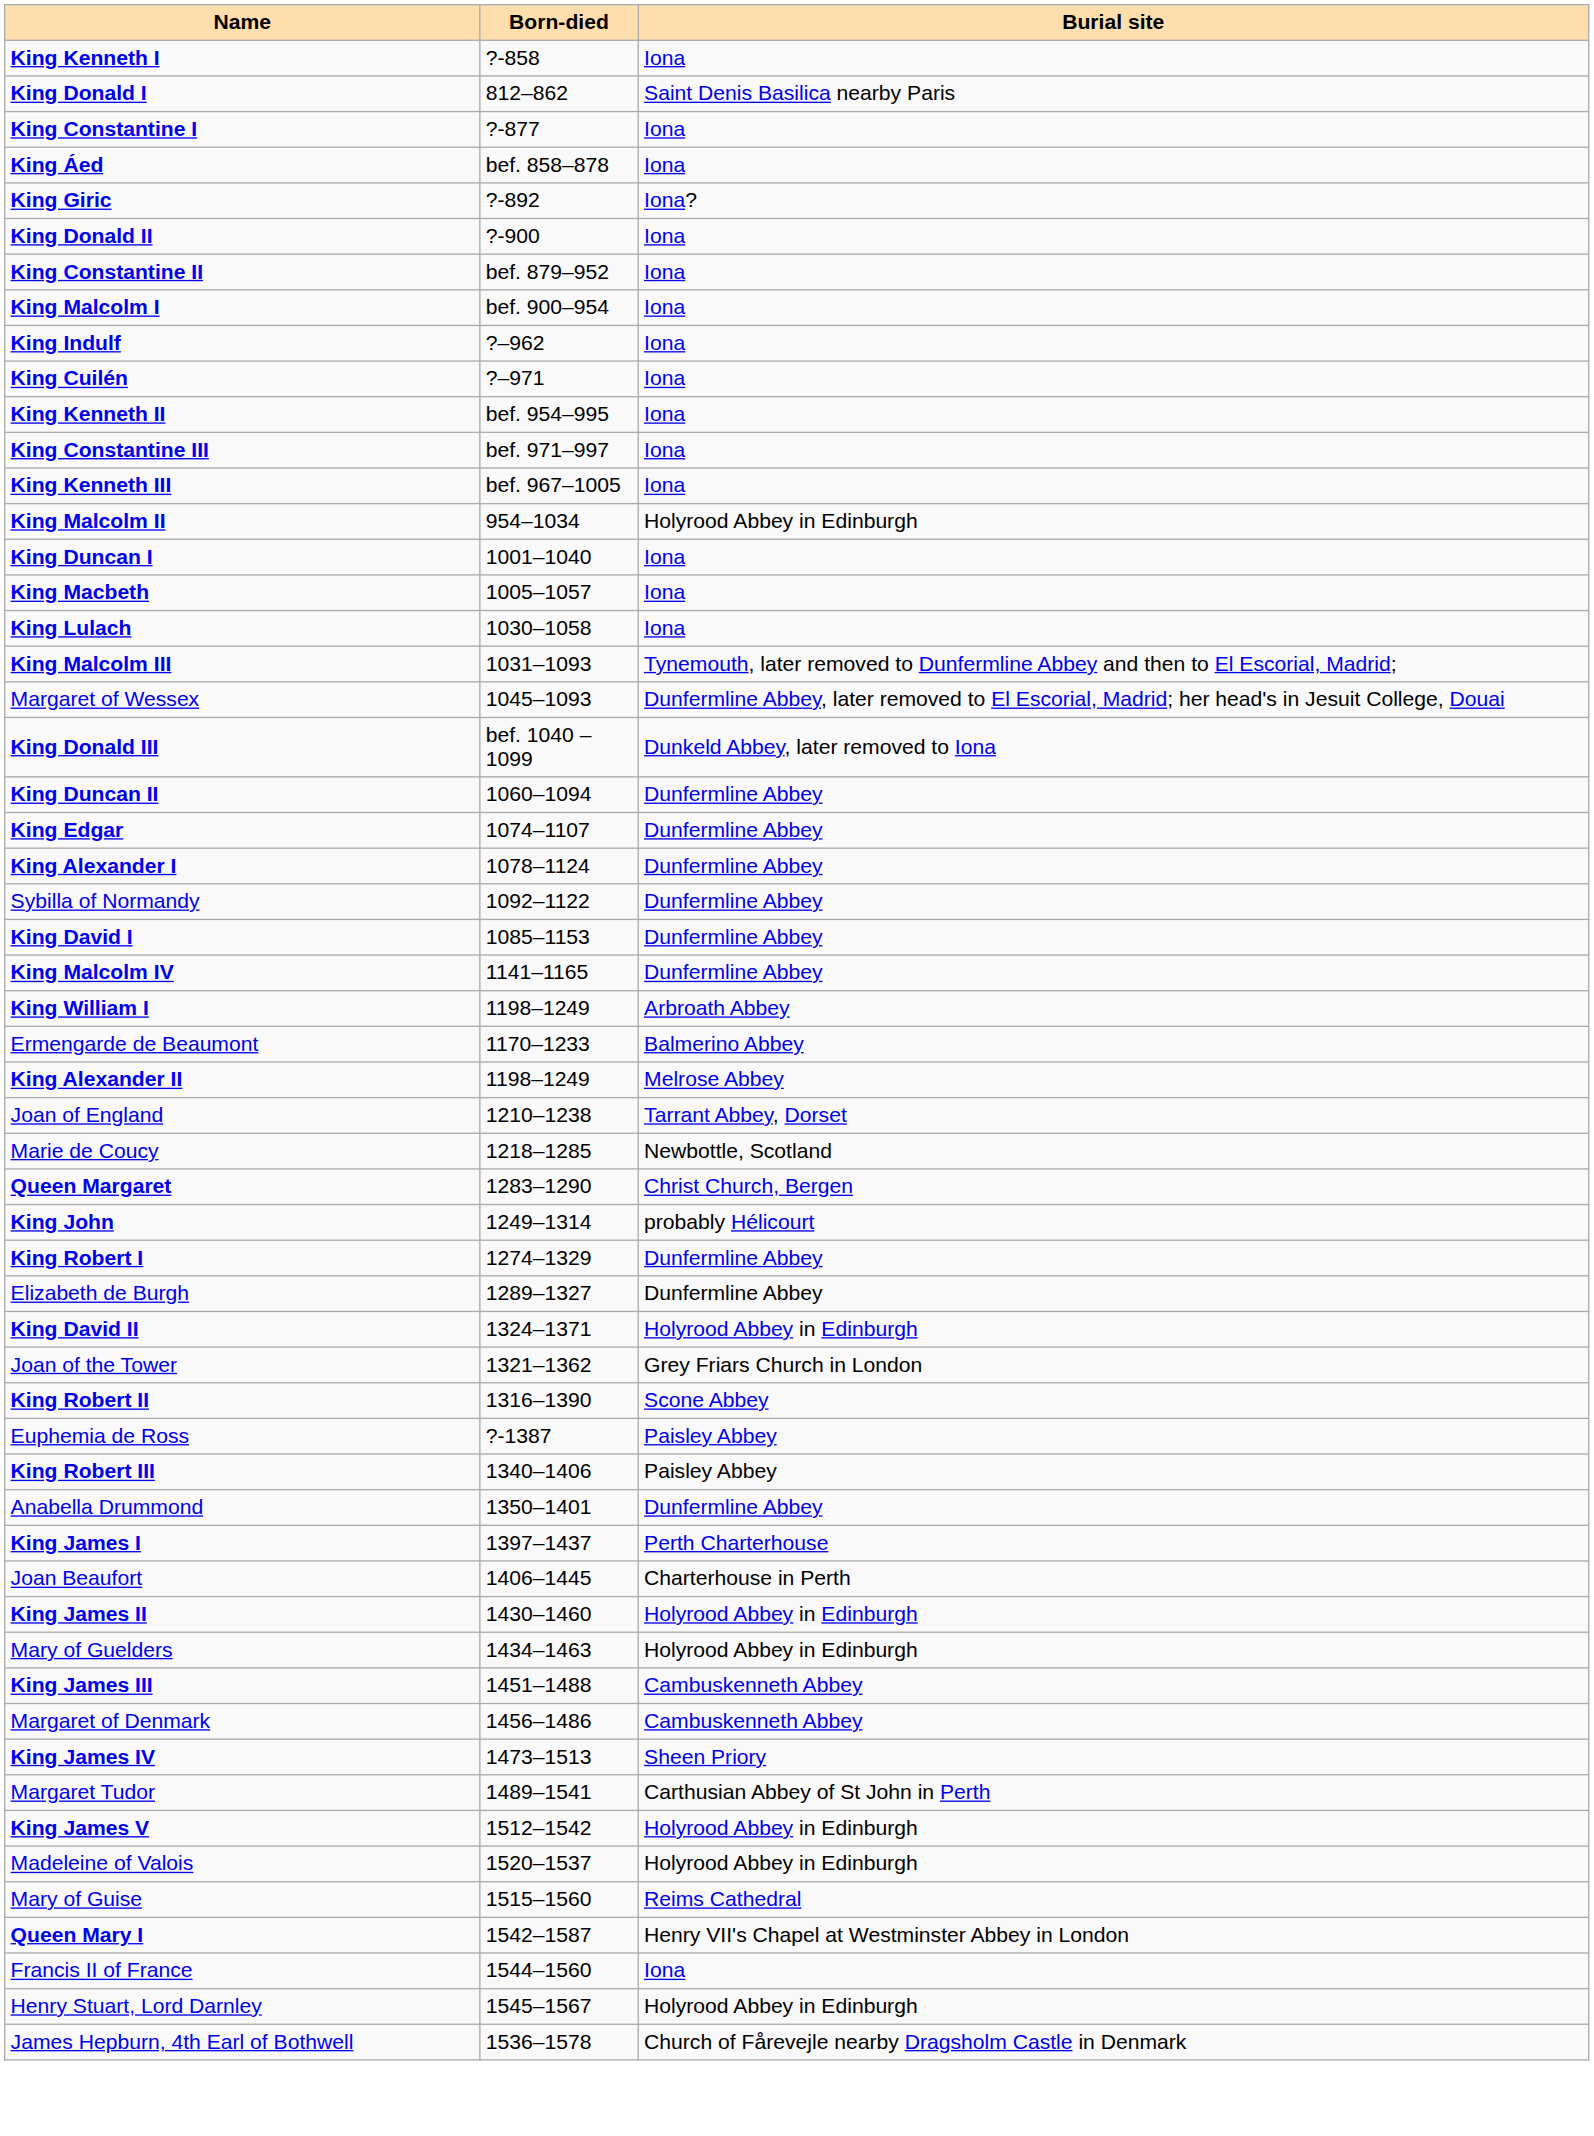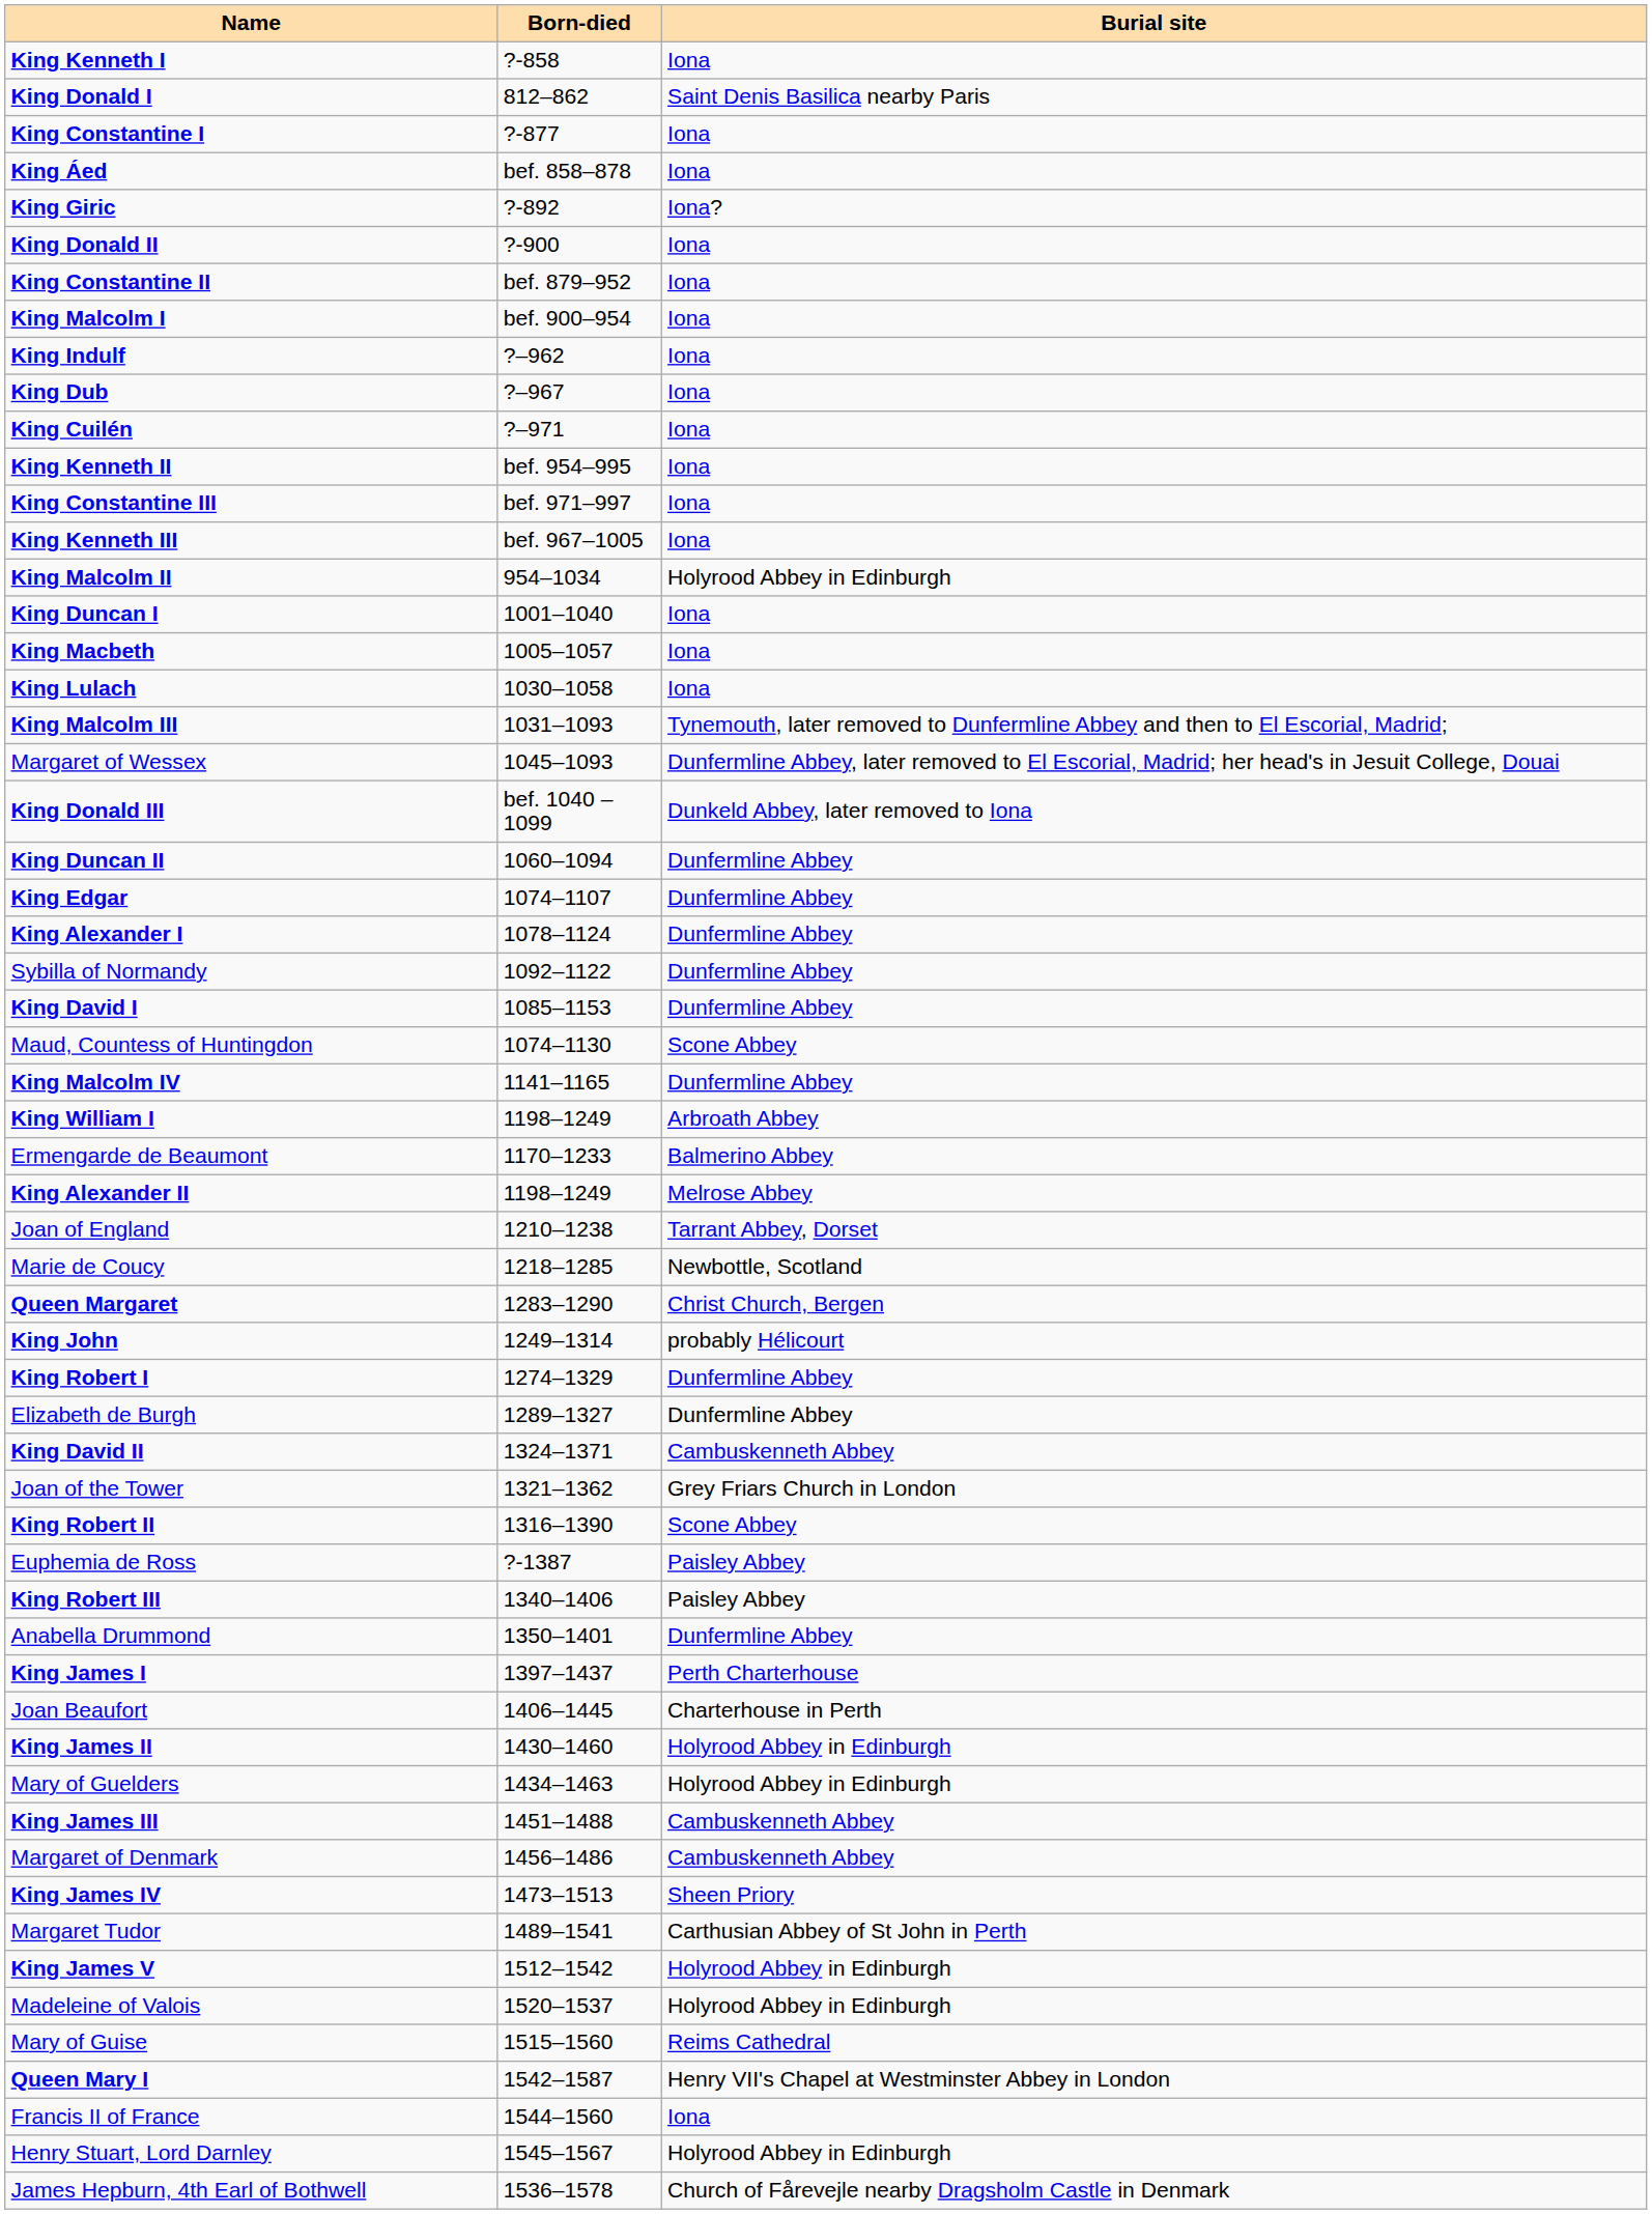 <table width = "95%" border = 1 border="1" cellpadding="4" cellspacing="0" style="margin: 0.5em 1em 0.5em 0; background: #f9f9f9; border: 1px #aaa solid; border-collapse: collapse;">
 <tr>
 <th width="30%" bgcolor="#ffdead">Name</th>
 <th width="10%" bgcolor="#ffdead">Born-died</th>
 <th width="90%" bgcolor="#ffdead">Burial site</th>
 </tr>
 <tr>
 <td><strong><a href='#'>King Kenneth I</a></strong></td>
 <td>?-858</td>
 <td><a href='#'>Iona</a></td>
 </tr>
 <tr>
 <td><strong><a href='#'>King Donald I</a></strong></td>
 <td>812–862</td>
 <td><a href='#'>Saint Denis Basilica</a> nearby Paris</td>
 </tr>
 <tr>
 <td><strong><a href='#'>King Constantine I</a></strong></td>
 <td>?-877</td>
 <td><a href='#'>Iona</a></td>
 </tr>
 <tr>
 <td><strong><a href='#'>King Áed</a></strong></td>
 <td>bef. 858–878</td>
 <td><a href='#'>Iona</a></td>
 </tr>
 <tr>
 <td><strong><a href='#'>King Giric</a></strong></td>
 <td>?-892</td>
 <td><a href='#'>Iona</a>?</td>
 </tr>
 <tr>
 <td><strong><a href='#'>King Donald II</a></strong></td>
 <td>?-900</td>
 <td><a href='#'>Iona</a></td>
 </tr>
 <tr>
 <td><strong><a href='#'>King Constantine II</a></strong></td>
 <td>bef. 879–952</td>
 <td><a href='#'>Iona</a></td>
 </tr>
 <tr>
 <td><strong><a href='#'>King Malcolm I</a></strong></td>
 <td>bef. 900–954</td>
 <td><a href='#'>Iona</a></td>
 </tr>
 <tr>
 <td><strong><a href='#'>King Indulf</a></strong></td>
 <td>?–962</td>
+<td><a href='#'>Iona</a></td>
+</tr>
+<tr>
+<td><strong><a href='#'>King Dub</a></strong></td>
+<td>?–967</td>
 <td><a href='#'>Iona</a></td>
 </tr>
 <tr>
 <td><strong><a href='#'>King Cuilén</a></strong></td>
 <td>?–971</td>
 <td><a href='#'>Iona</a></td>
 </tr>
 <tr>
 <td><strong><a href='#'>King Kenneth II</a></strong></td>
 <td>bef. 954–995</td>
 <td><a href='#'>Iona</a></td>
 </tr>
 <tr>
 <td><strong><a href='#'>King Constantine III</a></strong></td>
 <td>bef. 971–997</td>
 <td><a href='#'>Iona</a></td>
 </tr>
 <tr>
 <td><strong><a href='#'>King Kenneth III</a></strong></td>
 <td>bef. 967–1005</td>
 <td><a href='#'>Iona</a></td>
 </tr>
 <tr>
 <td><strong><a href='#'>King Malcolm II</a></strong></td>
 <td>954–1034</td>
 <td>Holyrood Abbey in Edinburgh</td>
 </tr>
 <tr>
 <td><strong><a href='#'>King Duncan I</a></strong></td>
 <td>1001–1040</td>
 <td><a href='#'>Iona</a></td>
 </tr>
 <tr>
 <td><strong><a href='#'>King Macbeth</a></strong></td>
 <td>1005–1057</td>
 <td><a href='#'>Iona</a></td>
 </tr>
 <tr>
 <td><strong><a href='#'>King Lulach</a></strong></td>
 <td>1030–1058</td>
 <td><a href='#'>Iona</a></td>
 </tr>
 <tr>
 <td><strong><a href='#'>King Malcolm III</a></strong></td>
 <td>1031–1093</td>
 <td><a href='#'>Tynemouth</a>, later removed to <a href='#'>Dunfermline Abbey</a> and then to <a href='#'>El Escorial, Madrid</a>;</td>
 </tr>
 <tr>
 <td><a href='#'>Margaret of Wessex</a></td>
 <td>1045–1093</td>
 <td><a href='#'>Dunfermline Abbey</a>, later removed to <a href='#'>El Escorial, Madrid</a>; her head's in Jesuit College, <a href='#'>Douai</a></td>
 </tr>
 <tr>
 <td><strong><a href='#'>King Donald III</a></strong></td>
 <td>bef. 1040 – 1099</td>
 <td><a href='#'>Dunkeld Abbey</a>, later removed to <a href='#'>Iona</a></td>
 </tr>
 <tr>
 <td><strong><a href='#'>King Duncan II</a></strong></td>
 <td>1060–1094</td>
 <td><a href='#'>Dunfermline Abbey</a></td>
 </tr>
 <tr>
 <td><strong><a href='#'>King Edgar</a></strong></td>
 <td>1074–1107</td>
 <td><a href='#'>Dunfermline Abbey</a></td>
 </tr>
 <tr>
 <td><strong><a href='#'>King Alexander I</a></strong></td>
 <td>1078–1124</td>
 <td><a href='#'>Dunfermline Abbey</a></td>
 </tr>
 <tr>
 <td><a href='#'>Sybilla of Normandy</a></td>
 <td>1092–1122</td>
 <td><a href='#'>Dunfermline Abbey</a></td>
 </tr>
 <tr>
 <td><strong><a href='#'>King David I</a></strong></td>
 <td>1085–1153</td>
 <td><a href='#'>Dunfermline Abbey</a></td>
 </tr>
 <tr>
+<td><a href='#'>Maud, Countess of Huntingdon</a></td>
+<td>1074–1130</td>
+<td><a href='#'>Scone Abbey</a></td>
+</tr>
+<tr>
 <td><strong><a href='#'>King Malcolm IV</a></strong></td>
 <td>1141–1165</td>
 <td><a href='#'>Dunfermline Abbey</a></td>
 </tr>
 <tr>
 <td><strong><a href='#'>King William I</a></strong></td>
 <td>1198–1249</td>
 <td><a href='#'>Arbroath Abbey</a></td>
 </tr>
 <tr>
 <td><a href='#'>Ermengarde de Beaumont</a></td>
 <td>1170–1233</td>
 <td><a href='#'>Balmerino Abbey</a></td>
 </tr>
 <tr>
 <td><strong><a href='#'>King Alexander II</a></strong></td>
 <td>1198–1249</td>
 <td><a href='#'>Melrose Abbey</a></td>
 </tr>
 <tr>
 <td><a href='#'>Joan of England</a></td>
 <td>1210–1238</td>
 <td><a href='#'>Tarrant Abbey</a>, <a href='#'>Dorset</a></td>
 </tr>
 <tr>
 <td><a href='#'>Marie de Coucy</a></td>
 <td>1218–1285</td>
 <td>Newbottle, Scotland</td>
 </tr>
 <tr>
 <td><strong><a href='#'>Queen Margaret</a></strong></td>
 <td>1283–1290</td>
 <td><a href='#'>Christ Church, Bergen</a></td>
 </tr>
 <tr>
 <td><strong><a href='#'>King John</a></strong></td>
 <td>1249–1314</td>
 <td>probably <a href='#'>Hélicourt</a></td>
 </tr>
 <tr>
 <td><strong><a href='#'>King Robert I</a></strong></td>
 <td>1274–1329</td>
 <td><a href='#'>Dunfermline Abbey</a></td>
 </tr>
 <tr>
 <td><a href='#'>Elizabeth de Burgh</a></td>
 <td>1289–1327</td>
 <td>Dunfermline Abbey</td>
 </tr>
 <tr>
 <td><strong><a href='#'>King David II</a></strong></td>
 <td>1324–1371</td>
-<td><a href='#'>Holyrood Abbey</a> in <a href='#'>Edinburgh</a></td>
+<td><a href='#'>Cambuskenneth Abbey</a></td>
 </tr>
 <tr>
 <td><a href='#'>Joan of the Tower</a></td>
 <td>1321–1362</td>
 <td>Grey Friars Church in London</td>
 </tr>
 <tr>
 <td><strong><a href='#'>King Robert II</a></strong></td>
 <td>1316–1390</td>
 <td><a href='#'>Scone Abbey</a></td>
 </tr>
 <tr>
 <td><a href='#'>Euphemia de Ross</a></td>
 <td>?-1387</td>
 <td><a href='#'>Paisley Abbey</a></td>
 </tr>
 <tr>
 <td><strong><a href='#'>King Robert III</a></strong></td>
 <td>1340–1406</td>
 <td>Paisley Abbey</td>
 </tr>
 <tr>
 <td><a href='#'>Anabella Drummond</a></td>
 <td>1350–1401</td>
 <td><a href='#'>Dunfermline Abbey</a></td>
 </tr>
 <tr>
 <td><strong><a href='#'>King James I</a></strong></td>
 <td>1397–1437</td>
 <td><a href='#'>Perth Charterhouse</a></td>
 </tr>
 <tr>
 <td><a href='#'>Joan Beaufort</a></td>
 <td>1406–1445</td>
 <td>Charterhouse in Perth</td>
 </tr>
 <tr>
 <td><strong><a href='#'>King James II</a></strong></td>
 <td>1430–1460</td>
 <td><a href='#'>Holyrood Abbey</a> in <a href='#'>Edinburgh</a></td>
 </tr>
 <tr>
 <td><a href='#'>Mary of Guelders</a></td>
 <td>1434–1463</td>
 <td>Holyrood Abbey in Edinburgh</td>
 </tr>
 <tr>
 <td><strong><a href='#'>King James III</a></strong></td>
 <td>1451–1488</td>
 <td><a href='#'>Cambuskenneth Abbey</a></td>
 </tr>
 <tr>
 <td><a href='#'>Margaret of Denmark</a></td>
 <td>1456–1486</td>
 <td><a href='#'>Cambuskenneth Abbey</a></td>
 </tr>
 <tr>
 <td><strong><a href='#'>King James IV</a></strong></td>
 <td>1473–1513</td>
 <td><a href='#'>Sheen Priory</a></td>
 </tr>
 <tr>
 <td><a href='#'>Margaret Tudor</a></td>
 <td>1489–1541</td>
 <td>Carthusian Abbey of St John in <a href='#'>Perth</a></td>
 </tr>
 <tr>
 <td><strong><a href='#'>King James V</a></strong></td>
 <td>1512–1542</td>
 <td><a href='#'>Holyrood Abbey</a> in Edinburgh</td>
 </tr>
 <tr>
 <td><a href='#'>Madeleine of Valois</a></td>
 <td>1520–1537</td>
 <td>Holyrood Abbey in Edinburgh</td>
 </tr>
 <tr>
 <td><a href='#'>Mary of Guise</a></td>
 <td>1515–1560</td>
 <td><a href='#'>Reims Cathedral</a></td>
 </tr>
 <tr>
 <td><strong><a href='#'>Queen Mary I</a></strong></td>
 <td>1542–1587</td>
 <td>Henry VII's Chapel at Westminster Abbey in London</td>
 </tr>
 <tr>
 <td><a href='#'>Francis II of France</a></td>
 <td>1544–1560</td>
 <td><a href='#'>Iona</a></td>
 </tr>
 <tr>
 <td><a href='#'>Henry Stuart, Lord Darnley</a></td>
 <td>1545–1567</td>
 <td>Holyrood Abbey in Edinburgh</td>
 </tr>
 <tr>
 <td><a href='#'>James Hepburn, 4th Earl of Bothwell</a></td>
 <td>1536–1578</td>
 <td>Church of Fårevejle nearby <a href='#'>Dragsholm Castle</a> in Denmark</td>
 </tr>
 </table>
